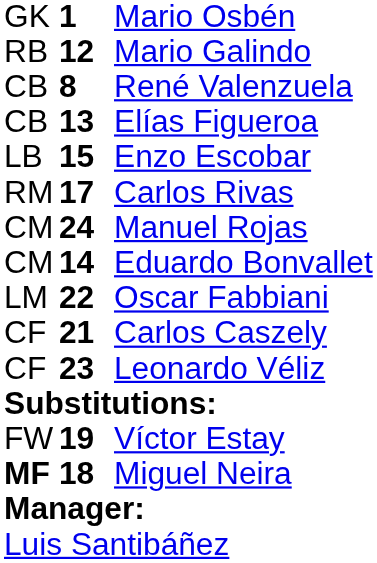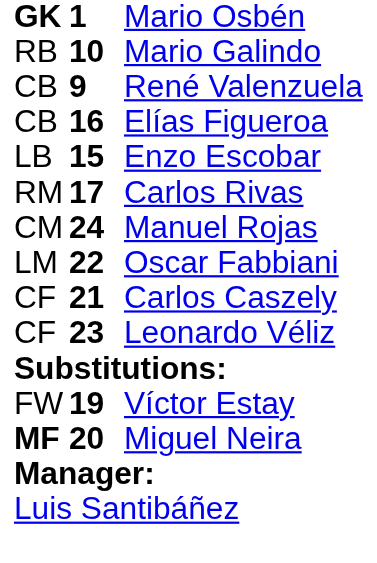 <table style="font-size:90%; margin:0.2em auto;" cellspacing="0" cellpadding="0">
 <tr>
 <th width="25"></th>
 <th width="25"></th>
 </tr>
 <tr>
-<td>GK</td>
+<td><strong>GK</strong></td>
 <td><strong>1</strong></td>
 <td><a href='#'>Mario Osbén</a></td>
 </tr>
 <tr>
 <td>RB</td>
-<td><strong>12</strong></td>
+<td><strong>10</strong></td>
 <td><a href='#'>Mario Galindo</a></td>
 </tr>
 <tr>
 <td>CB</td>
-<td><strong>8</strong></td>
+<td><strong>9</strong></td>
 <td><a href='#'>René Valenzuela</a></td>
 </tr>
 <tr>
 <td>CB</td>
-<td><strong>13</strong></td>
+<td><strong>16</strong></td>
 <td><a href='#'>Elías Figueroa</a></td>
 </tr>
 <tr>
 <td>LB</td>
 <td><strong>15</strong></td>
 <td><a href='#'>Enzo Escobar</a></td>
 </tr>
 <tr>
 <td>RM</td>
 <td><strong>17</strong></td>
 <td><a href='#'>Carlos Rivas</a></td>
 </tr>
 <tr>
 <td>CM</td>
 <td><strong>24</strong></td>
 <td><a href='#'>Manuel Rojas</a></td>
-<td></td>
-<td></td>
-</tr>
-<tr>
-<td>CM</td>
-<td><strong>14</strong></td>
-<td><a href='#'>Eduardo Bonvallet</a></td>
-<td></td>
 <td></td>
 <td></td>
 </tr>
 <tr>
 <td>LM</td>
 <td><strong>22</strong></td>
 <td><a href='#'>Oscar Fabbiani</a></td>
 <td></td>
 <td></td>
 </tr>
 <tr>
 <td>CF</td>
 <td><strong>21</strong></td>
 <td><a href='#'>Carlos Caszely</a></td>
 </tr>
 <tr>
 <td>CF</td>
 <td><strong>23</strong></td>
 <td><a href='#'>Leonardo Véliz</a></td>
 </tr>
 <tr>
 <td colspan=3><strong>Substitutions:</strong></td>
 </tr>
 <tr>
 <td>FW</td>
 <td><strong>19</strong></td>
 <td><a href='#'>Víctor Estay</a></td>
 <td></td>
 <td></td>
 </tr>
 <tr>
 <td><strong>MF</strong></td>
-<td><strong>18</strong></td>
+<td><strong>20</strong></td>
 <td><a href='#'>Miguel Neira</a></td>
 <td></td>
 <td></td>
 </tr>
 <tr>
 <td colspan=3><strong>Manager:</strong></td>
 </tr>
 <tr>
 <td colspan=3><a href='#'>Luis Santibáñez</a></td>
 </tr>
 </table>
